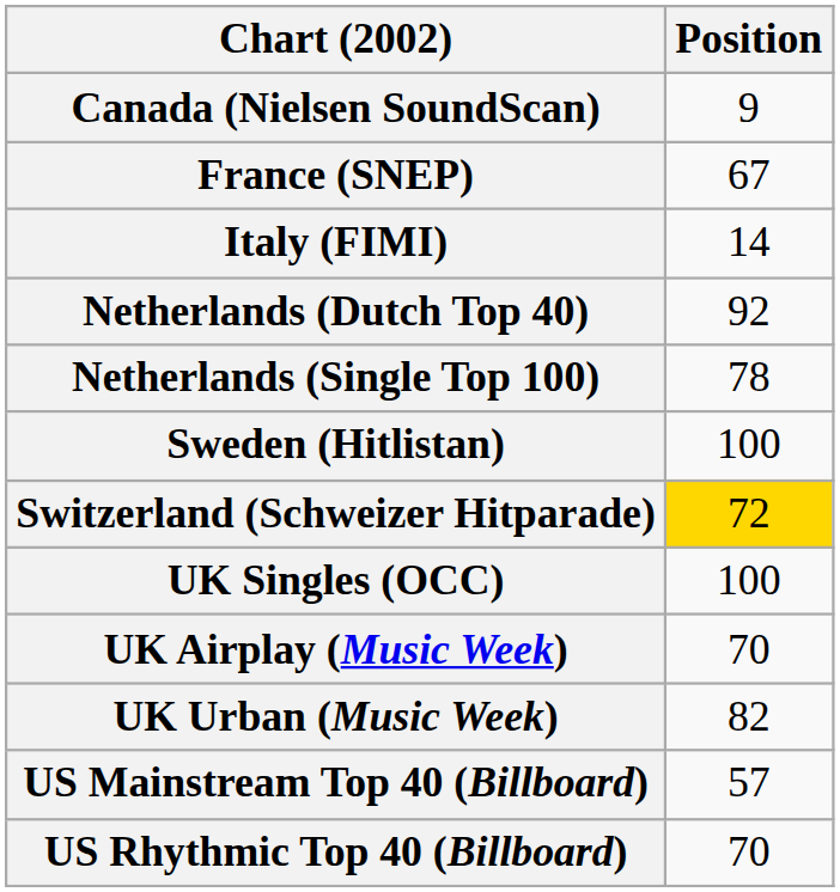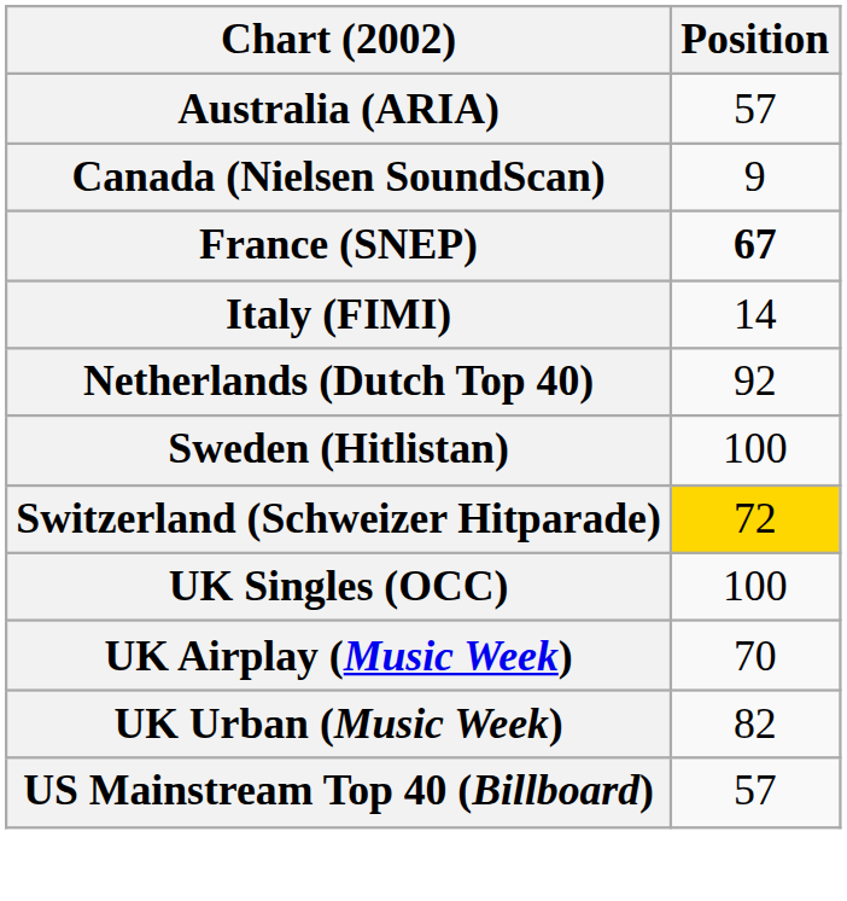 <table class="wikitable sortable plainrowheaders" style="text-align:center">
 <tr>
 <th>Chart (2002)</th>
 <th>Position</th>
+</tr>
+<tr>
+<th scope="row">Australia (ARIA)</th>
+<td>57</td>
 </tr>
 <tr>
 <th scope="row">Canada (Nielsen SoundScan)</th>
 <td>9</td>
 </tr>
 <tr>
 <th scope="row">France (SNEP)</th>
-<td>67</td>
+<td><strong>67</strong></td>
 </tr>
 <tr>
 <th scope="row">Italy (FIMI)</th>
 <td>14</td>
 </tr>
 <tr>
 <th scope="row">Netherlands (Dutch Top 40)</th>
 <td>92</td>
-</tr>
-<tr>
-<th scope="row">Netherlands (Single Top 100)</th>
-<td>78</td>
 </tr>
 <tr>
 <th scope="row">Sweden (Hitlistan)</th>
 <td>100</td>
 </tr>
 <tr>
 <th scope="row">Switzerland (Schweizer Hitparade)</th>
 <td style="background: gold;">72</td>
 </tr>
 <tr>
 <th scope="row">UK Singles (OCC)</th>
 <td>100</td>
 </tr>
 <tr>
 <th scope="row">UK Airplay (<em><a href='#'>Music Week</a></em>)</th>
 <td>70</td>
 </tr>
 <tr>
 <th scope="row">UK Urban (<em>Music Week</em>)</th>
 <td>82</td>
 </tr>
 <tr>
 <th scope="row">US Mainstream Top 40 (<em>Billboard</em>)</th>
 <td>57</td>
 </tr>
-<tr>
-<th scope="row">US Rhythmic Top 40 (<em>Billboard</em>)</th>
-<td>70</td>
-</tr>
 </table>
